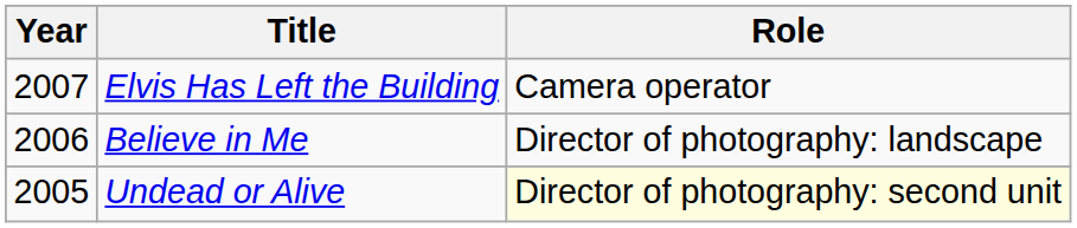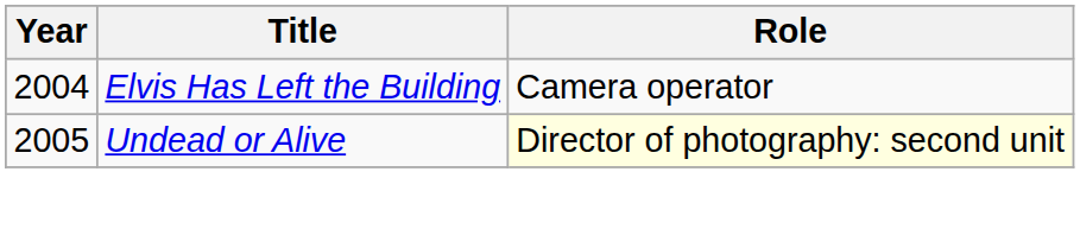 <table class="wikitable">
 <tr>
 <th>Year</th>
 <th>Title</th>
 <th>Role</th>
 </tr>
 <tr>
-<td>2007</td>
+<td>2004</td>
 <td><em><a href='#'>Elvis Has Left the Building</a></em></td>
 <td>Camera operator</td>
-</tr>
-<tr>
-<td>2006</td>
-<td><em><a href='#'>Believe in Me</a></em></td>
-<td>Director of photography: landscape</td>
 </tr>
 <tr>
 <td>2005</td>
 <td><em><a href='#'>Undead or Alive</a></em></td>
 <td style="background: lightyellow;">Director of photography: second unit</td>
 </tr>
 </table>
